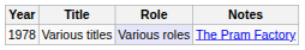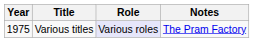 <table class="wikitable">
 <tr>
 <th>Year</th>
 <th>Title</th>
 <th>Role</th>
 <th>Notes</th>
 </tr>
 <tr>
-<td>1978</td>
+<td>1975</td>
 <td>Various titles</td>
 <td style="background: lavender;">Various roles</td>
 <td><a href='#'>The Pram Factory</a></td>
 </tr>
 </table>
